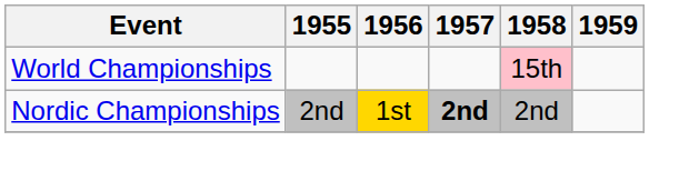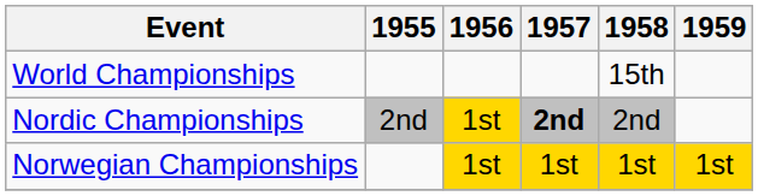 <table class="wikitable">
 <tr>
 <th>Event</th>
 <th>1955</th>
 <th>1956</th>
 <th>1957</th>
 <th>1958</th>
 <th>1959</th>
 </tr>
 <tr>
 <td><a href='#'>World Championships</a></td>
 <td></td>
 <td></td>
 <td></td>
-<td align="center" style="background: pink;">15th</td>
+<td align="center">15th</td>
 <td></td>
 </tr>
 <tr>
 <td><a href='#'>Nordic Championships</a></td>
 <td align="center" bgcolor="silver">2nd</td>
 <td align="center" bgcolor="gold">1st</td>
 <td align="center" bgcolor="silver"><strong>2nd</strong></td>
 <td align="center" bgcolor="silver">2nd</td>
 <td></td>
 </tr>
 <tr>
+<td><a href='#'>Norwegian Championships</a></td>
+<td></td>
+<td align="center" bgcolor="gold">1st</td>
+<td align="center" bgcolor="gold">1st</td>
+<td align="center" bgcolor="gold">1st</td>
+<td align="center" bgcolor="gold">1st</td>
+</tr>
+<tr>
 </tr>
 </table>
